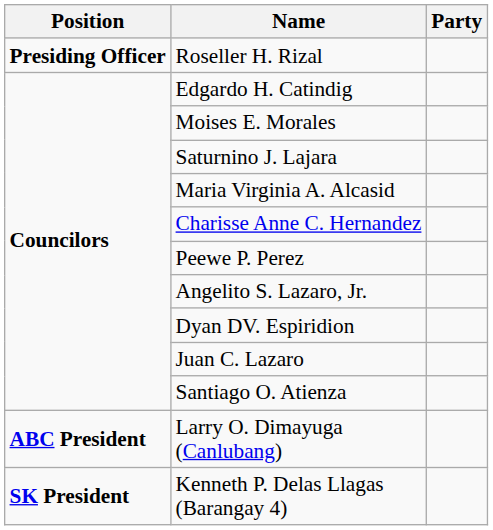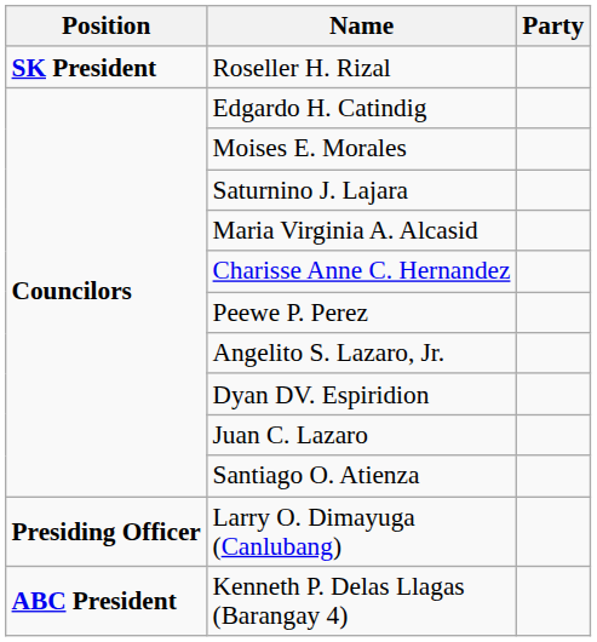 <table class=wikitable>
 <tr>
 <th>Position</th>
 <th>Name</th>
 <th colspan=2>Party</th>
 </tr>
 <tr>
-<td><strong>Presiding Officer</strong></td>
+<td><strong><a href='#'>SK</a> President</strong></td>
 <td>Roseller H. Rizal</td>
 <td></td>
 </tr>
 <tr>
 <td rowspan=10><strong>Councilors</strong></td>
 <td>Edgardo H. Catindig</td>
 <td></td>
 </tr>
 <tr>
 <td>Moises E. Morales</td>
 <td></td>
 </tr>
 <tr>
 <td>Saturnino J. Lajara</td>
 <td></td>
 </tr>
 <tr>
 <td>Maria Virginia A. Alcasid</td>
 <td></td>
 </tr>
 <tr>
 <td><a href='#'>Charisse Anne C. Hernandez</a></td>
 <td></td>
 </tr>
 <tr>
 <td>Peewe P. Perez</td>
 <td></td>
 </tr>
 <tr>
 <td>Angelito S. Lazaro, Jr.</td>
 <td></td>
 </tr>
 <tr>
 <td>Dyan DV. Espiridion</td>
 <td></td>
 </tr>
 <tr>
 <td>Juan C. Lazaro</td>
 <td></td>
 </tr>
 <tr>
 <td>Santiago O. Atienza</td>
 <td></td>
 </tr>
 <tr>
-<td><strong><a href='#'>ABC</a> President</strong></td>
+<td><strong>Presiding Officer</strong></td>
 <td>Larry O. Dimayuga<br>(<a href='#'>Canlubang</a>)</td>
 <td></td>
 </tr>
 <tr>
-<td><strong><a href='#'>SK</a> President</strong></td>
+<td><strong><a href='#'>ABC</a> President</strong></td>
 <td>Kenneth P. Delas Llagas<br>(Barangay 4)</td>
 <td></td>
 </tr>
 </table>
